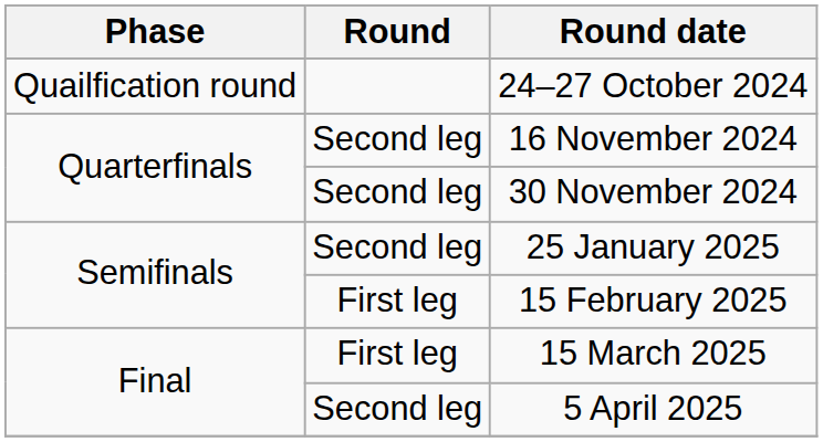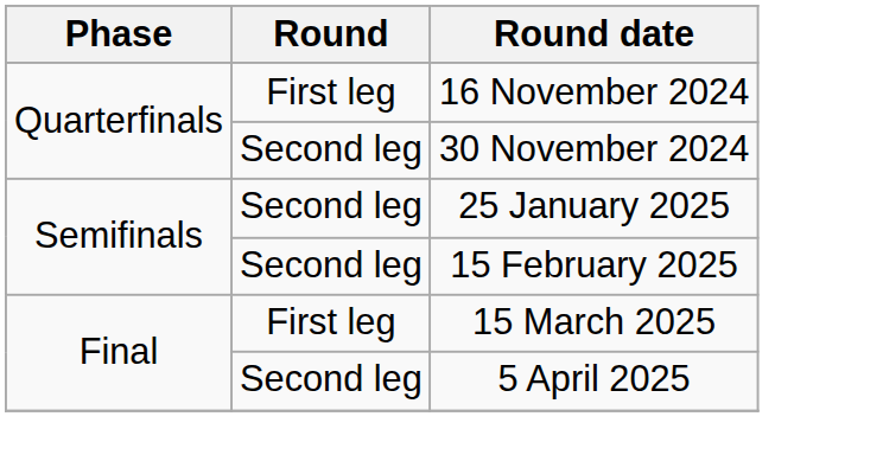 <table class="wikitable" style="text-align:center">
 <tr>
 <th>Phase</th>
 <th>Round</th>
 <th>Round date</th>
 </tr>
 <tr>
-<td>Quailfication round</td>
-<td></td>
-<td>24–27 October 2024</td>
-</tr>
-<tr>
 <td rowspan=2>Quarterfinals</td>
-<td>Second leg</td>
+<td>First leg</td>
 <td>16 November 2024</td>
 </tr>
 <tr>
 <td>Second leg</td>
 <td>30 November 2024</td>
 </tr>
 <tr>
 <td rowspan=2>Semifinals</td>
 <td>Second leg</td>
 <td>25 January 2025</td>
 </tr>
 <tr>
-<td>First leg</td>
+<td>Second leg</td>
 <td>15 February 2025</td>
 </tr>
 <tr>
 <td rowspan=2>Final</td>
 <td>First leg</td>
 <td>15 March 2025</td>
 </tr>
 <tr>
 <td>Second leg</td>
 <td>5 April 2025</td>
 </tr>
 <tr>
 </tr>
 </table>
